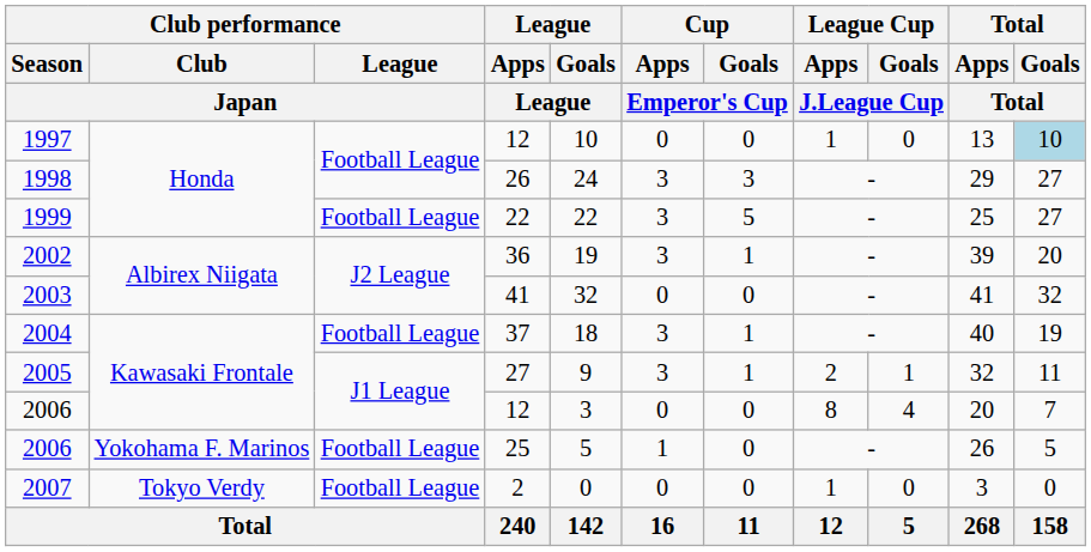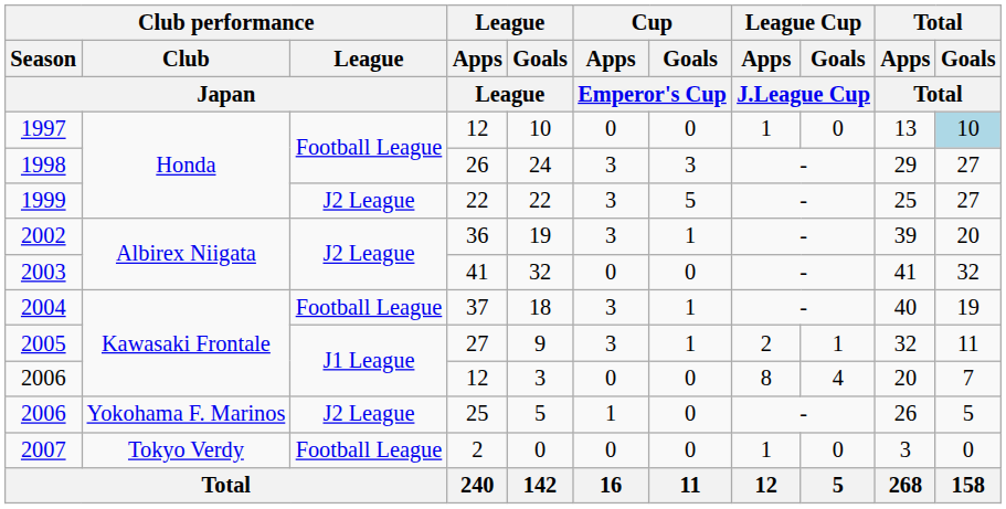 <table class="wikitable" style="text-align:center;">
 <tr>
 <th colspan=3>Club performance</th>
 <th colspan=2>League</th>
 <th colspan=2>Cup</th>
 <th colspan=2>League Cup</th>
 <th colspan=2>Total</th>
 </tr>
 <tr>
 <th>Season</th>
 <th>Club</th>
 <th>League</th>
 <th>Apps</th>
 <th>Goals</th>
 <th>Apps</th>
 <th>Goals</th>
 <th>Apps</th>
 <th>Goals</th>
 <th>Apps</th>
 <th>Goals</th>
 </tr>
 <tr>
 <th colspan=3>Japan</th>
 <th colspan=2>League</th>
 <th colspan=2><a href='#'>Emperor's Cup</a></th>
 <th colspan=2><a href='#'>J.League Cup</a></th>
 <th colspan=2>Total</th>
 </tr>
 <tr>
 <td><a href='#'>1997</a></td>
 <td rowspan="3"><a href='#'>Honda</a></td>
 <td rowspan="2"><a href='#'>Football League</a></td>
 <td>12</td>
 <td>10</td>
 <td>0</td>
 <td>0</td>
 <td>1</td>
 <td>0</td>
 <td>13</td>
 <td style="background: lightblue;">10</td>
 </tr>
 <tr>
 <td><a href='#'>1998</a></td>
 <td>26</td>
 <td>24</td>
 <td>3</td>
 <td>3</td>
 <td colspan="2">-</td>
 <td>29</td>
 <td>27</td>
 </tr>
 <tr>
 <td><a href='#'>1999</a></td>
-<td><a href='#'>Football League</a></td>
+<td><a href='#'>J2 League</a></td>
 <td>22</td>
 <td>22</td>
 <td>3</td>
 <td>5</td>
 <td colspan="2">-</td>
 <td>25</td>
 <td>27</td>
 </tr>
 <tr>
 <td><a href='#'>2002</a></td>
 <td rowspan="2"><a href='#'>Albirex Niigata</a></td>
 <td rowspan="2"><a href='#'>J2 League</a></td>
 <td>36</td>
 <td>19</td>
 <td>3</td>
 <td>1</td>
 <td colspan="2">-</td>
 <td>39</td>
 <td>20</td>
 </tr>
 <tr>
 <td><a href='#'>2003</a></td>
 <td>41</td>
 <td>32</td>
 <td>0</td>
 <td>0</td>
 <td colspan="2">-</td>
 <td>41</td>
 <td>32</td>
 </tr>
 <tr>
 <td><a href='#'>2004</a></td>
 <td rowspan="3"><a href='#'>Kawasaki Frontale</a></td>
 <td><a href='#'>Football League</a></td>
 <td>37</td>
 <td>18</td>
 <td>3</td>
 <td>1</td>
 <td colspan="2">-</td>
 <td>40</td>
 <td>19</td>
 </tr>
 <tr>
 <td><a href='#'>2005</a></td>
 <td rowspan="2"><a href='#'>J1 League</a></td>
 <td>27</td>
 <td>9</td>
 <td>3</td>
 <td>1</td>
 <td>2</td>
 <td>1</td>
 <td>32</td>
 <td>11</td>
 </tr>
 <tr>
 <td>2006</td>
 <td>12</td>
 <td>3</td>
 <td>0</td>
 <td>0</td>
 <td>8</td>
 <td>4</td>
 <td>20</td>
 <td>7</td>
 </tr>
 <tr>
 <td><a href='#'>2006</a></td>
 <td><a href='#'>Yokohama F. Marinos</a></td>
-<td><a href='#'>Football League</a></td>
+<td><a href='#'>J2 League</a></td>
 <td>25</td>
 <td>5</td>
 <td>1</td>
 <td>0</td>
 <td colspan="2">-</td>
 <td>26</td>
 <td>5</td>
 </tr>
 <tr>
 <td><a href='#'>2007</a></td>
 <td><a href='#'>Tokyo Verdy</a></td>
 <td><a href='#'>Football League</a></td>
 <td>2</td>
 <td>0</td>
 <td>0</td>
 <td>0</td>
 <td>1</td>
 <td>0</td>
 <td>3</td>
 <td>0</td>
 </tr>
 <tr>
 <th colspan=3>Total</th>
 <th>240</th>
 <th>142</th>
 <th>16</th>
 <th>11</th>
 <th>12</th>
 <th>5</th>
 <th>268</th>
 <th>158</th>
 </tr>
 </table>
